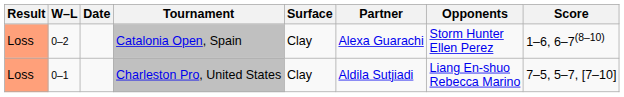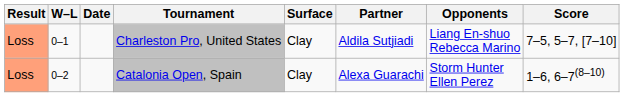 <table class="sortable wikitable">
 <tr>
 <th>Result</th>
 <th class="unsortable">W–L</th>
 <th>Date</th>
 <th>Tournament</th>
 <th>Surface</th>
 <th>Partner</th>
 <th>Opponents</th>
 <th class="unsortable">Score</th>
 </tr>
 <tr>
 <td style="background:#ffa07a;">Loss</td>
+<td><small>0–1</small></td>
+<td><a href='#'></a></td>
+<td bgcolor=silver><a href='#'>Charleston Pro</a>, United States</td>
+<td>Clay</td>
+<td> <a href='#'>Aldila Sutjiadi</a></td>
+<td> <a href='#'>Liang En-shuo</a> <br>  <a href='#'>Rebecca Marino</a></td>
+<td>7–5, 5–7, [7–10]</td>
+</tr>
+<tr>
+<td style="background:#ffa07a;">Loss</td>
 <td><small>0–2</small></td>
 <td><a href='#'></a></td>
 <td style="background:silver;"><a href='#'>Catalonia Open</a>, Spain</td>
 <td>Clay</td>
 <td> <a href='#'>Alexa Guarachi</a></td>
 <td> <a href='#'>Storm Hunter</a> <br>  <a href='#'>Ellen Perez</a></td>
 <td>1–6, 6–7<sup>(8–10)</sup></td>
 </tr>
-<tr>
-<td style="background:#ffa07a;">Loss</td>
-<td><small>0–1</small></td>
-<td><a href='#'></a></td>
-<td bgcolor=silver><a href='#'>Charleston Pro</a>, United States</td>
-<td>Clay</td>
-<td> <a href='#'>Aldila Sutjiadi</a></td>
-<td> <a href='#'>Liang En-shuo</a> <br>  <a href='#'>Rebecca Marino</a></td>
-<td>7–5, 5–7, [7–10]</td>
-</tr>
 </table>
